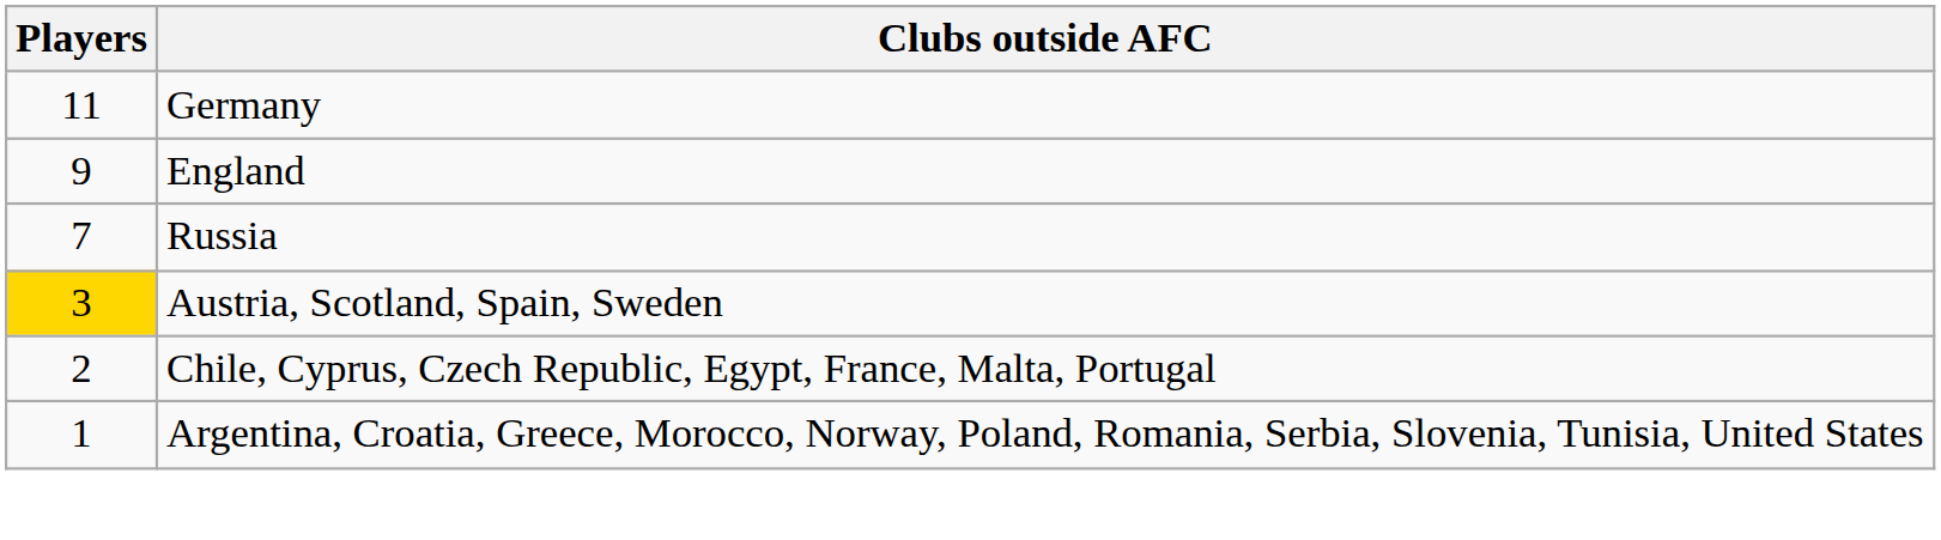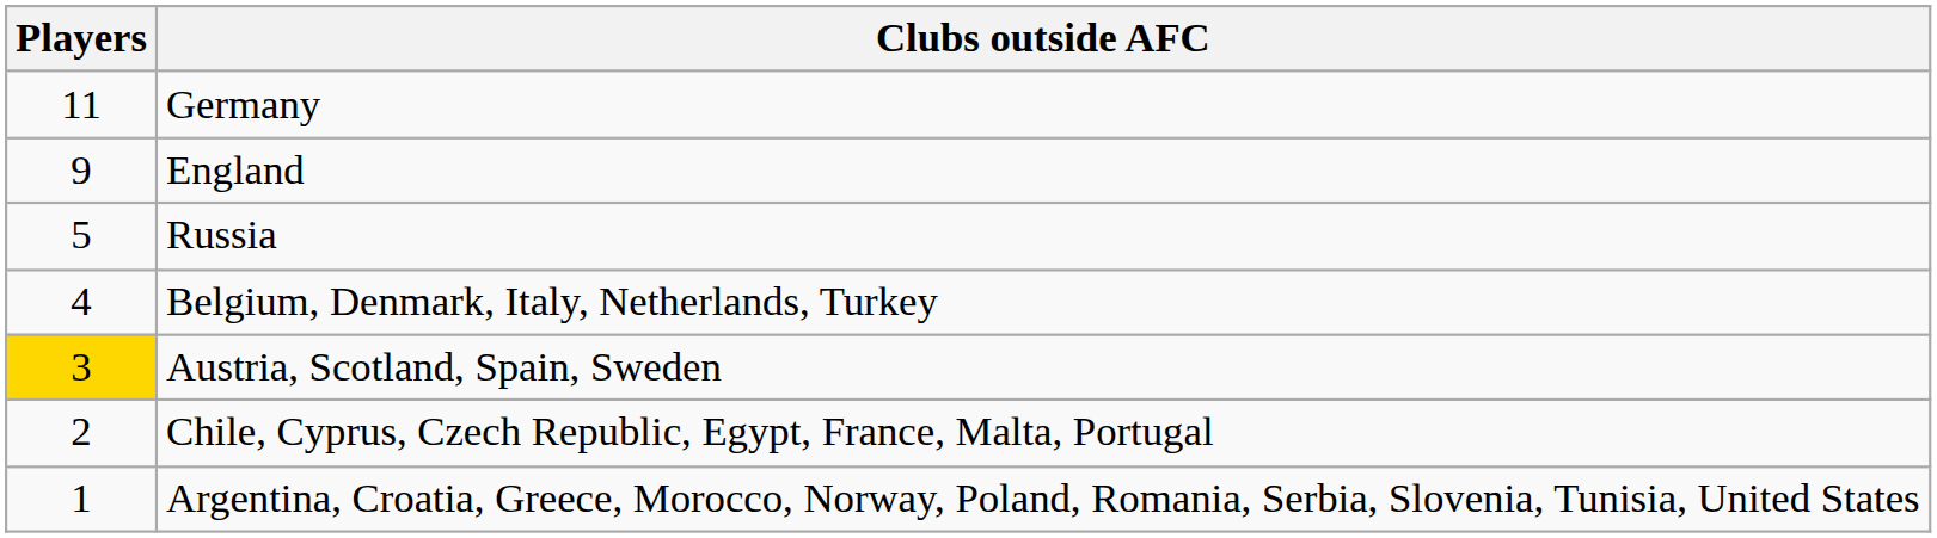 <table class="wikitable">
 <tr>
 <th>Players</th>
 <th>Clubs outside AFC</th>
 </tr>
 <tr>
 <td align="center">11</td>
 <td> Germany</td>
 </tr>
 <tr>
 <td align="center">9</td>
 <td> England</td>
 </tr>
 <tr>
-<td align="center">7</td>
+<td align="center">5</td>
 <td> Russia</td>
+</tr>
+<tr>
+<td align="center">4</td>
+<td> Belgium,  Denmark,  Italy,  Netherlands,  Turkey</td>
 </tr>
 <tr>
 <td align="center" style="background: gold;">3</td>
 <td> Austria,  Scotland,  Spain,  Sweden</td>
 </tr>
 <tr>
 <td align="center">2</td>
 <td> Chile,  Cyprus,  Czech Republic,  Egypt,  France,  Malta,  Portugal</td>
 </tr>
 <tr>
 <td align="center">1</td>
 <td> Argentina,  Croatia,  Greece,  Morocco,  Norway,  Poland,  Romania,  Serbia,  Slovenia,  Tunisia,  United States</td>
 </tr>
 </table>
